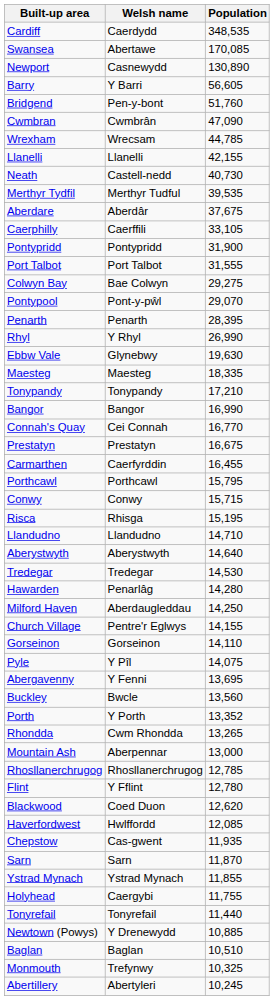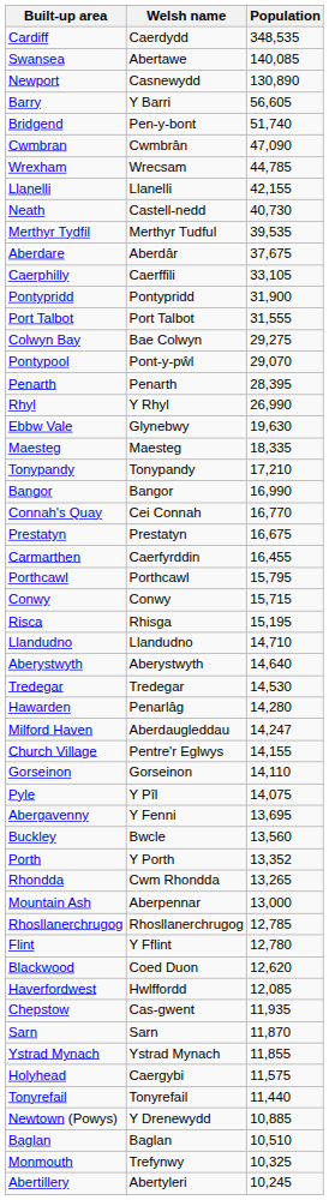 <table class="wikitable sortable">
 <tr>
 <th>Built-up area</th>
 <th>Welsh name</th>
 <th>Population</th>
 </tr>
 <tr>
 <td><a href='#'>Cardiff</a></td>
 <td>Caerdydd</td>
 <td>348,535</td>
 </tr>
 <tr>
 <td><a href='#'>Swansea</a></td>
 <td>Abertawe</td>
-<td>170,085</td>
+<td>140,085</td>
 </tr>
 <tr>
 <td><a href='#'>Newport</a></td>
 <td>Casnewydd</td>
 <td>130,890</td>
 </tr>
 <tr>
 <td><a href='#'>Barry</a></td>
 <td>Y Barri</td>
 <td>56,605</td>
 </tr>
 <tr>
 <td><a href='#'>Bridgend</a></td>
 <td>Pen-y-bont</td>
-<td>51,760</td>
+<td>51,740</td>
 </tr>
 <tr>
 <td><a href='#'>Cwmbran</a></td>
 <td>Cwmbrân</td>
 <td>47,090</td>
 </tr>
 <tr>
 <td><a href='#'>Wrexham</a></td>
 <td>Wrecsam</td>
 <td>44,785</td>
 </tr>
 <tr>
 <td><a href='#'>Llanelli</a></td>
 <td>Llanelli</td>
 <td>42,155</td>
 </tr>
 <tr>
 <td><a href='#'>Neath</a></td>
 <td>Castell-nedd</td>
 <td>40,730</td>
 </tr>
 <tr>
 <td><a href='#'>Merthyr Tydfil</a></td>
 <td>Merthyr Tudful</td>
 <td>39,535</td>
 </tr>
 <tr>
 <td><a href='#'>Aberdare</a></td>
 <td>Aberdâr</td>
 <td>37,675</td>
 </tr>
 <tr>
 <td><a href='#'>Caerphilly</a></td>
 <td>Caerffili</td>
 <td>33,105</td>
 </tr>
 <tr>
 <td><a href='#'>Pontypridd</a></td>
 <td>Pontypridd</td>
 <td>31,900</td>
 </tr>
 <tr>
 <td><a href='#'>Port Talbot</a></td>
 <td>Port Talbot</td>
 <td>31,555</td>
 </tr>
 <tr>
 <td><a href='#'>Colwyn Bay</a></td>
 <td>Bae Colwyn</td>
 <td>29,275</td>
 </tr>
 <tr>
 <td><a href='#'>Pontypool</a></td>
 <td>Pont-y-pŵl</td>
 <td>29,070</td>
 </tr>
 <tr>
 <td><a href='#'>Penarth</a></td>
 <td>Penarth</td>
 <td>28,395</td>
 </tr>
 <tr>
 <td><a href='#'>Rhyl</a></td>
 <td>Y Rhyl</td>
 <td>26,990</td>
 </tr>
 <tr>
 <td><a href='#'>Ebbw Vale</a></td>
 <td>Glynebwy</td>
 <td>19,630</td>
 </tr>
 <tr>
 <td><a href='#'>Maesteg</a></td>
 <td>Maesteg</td>
 <td>18,335</td>
 </tr>
 <tr>
 <td><a href='#'>Tonypandy</a></td>
 <td>Tonypandy</td>
 <td>17,210</td>
 </tr>
 <tr>
 <td><a href='#'>Bangor</a></td>
 <td>Bangor</td>
 <td>16,990</td>
 </tr>
 <tr>
 <td><a href='#'>Connah's Quay</a></td>
 <td>Cei Connah</td>
 <td>16,770</td>
 </tr>
 <tr>
 <td><a href='#'>Prestatyn</a></td>
 <td>Prestatyn</td>
 <td>16,675</td>
 </tr>
 <tr>
 <td><a href='#'>Carmarthen</a></td>
 <td>Caerfyrddin</td>
 <td>16,455</td>
 </tr>
 <tr>
 <td><a href='#'>Porthcawl</a></td>
 <td>Porthcawl</td>
 <td>15,795</td>
 </tr>
 <tr>
 <td><a href='#'>Conwy</a></td>
 <td>Conwy</td>
 <td>15,715</td>
 </tr>
 <tr>
 <td><a href='#'>Risca</a></td>
 <td>Rhisga</td>
 <td>15,195</td>
 </tr>
 <tr>
 <td><a href='#'>Llandudno</a></td>
 <td>Llandudno</td>
 <td>14,710</td>
 </tr>
 <tr>
 <td><a href='#'>Aberystwyth</a></td>
 <td>Aberystwyth</td>
 <td>14,640</td>
 </tr>
 <tr>
 <td><a href='#'>Tredegar</a></td>
 <td>Tredegar</td>
 <td>14,530</td>
 </tr>
 <tr>
 <td><a href='#'>Hawarden</a></td>
 <td>Penarlâg</td>
 <td>14,280</td>
 </tr>
 <tr>
 <td><a href='#'>Milford Haven</a></td>
 <td>Aberdaugleddau</td>
-<td>14,250</td>
+<td>14,247</td>
 </tr>
 <tr>
 <td><a href='#'>Church Village</a></td>
 <td>Pentre'r Eglwys</td>
 <td>14,155</td>
 </tr>
 <tr>
 <td><a href='#'>Gorseinon</a></td>
 <td>Gorseinon</td>
 <td>14,110</td>
 </tr>
 <tr>
 <td><a href='#'>Pyle</a></td>
 <td>Y Pîl</td>
 <td>14,075</td>
 </tr>
 <tr>
 <td><a href='#'>Abergavenny</a></td>
 <td>Y Fenni</td>
 <td>13,695</td>
 </tr>
 <tr>
 <td><a href='#'>Buckley</a></td>
 <td>Bwcle</td>
 <td>13,560</td>
 </tr>
 <tr>
 <td><a href='#'>Porth</a></td>
 <td>Y Porth</td>
 <td>13,352</td>
 </tr>
 <tr>
 <td><a href='#'>Rhondda</a></td>
 <td>Cwm Rhondda</td>
 <td>13,265</td>
 </tr>
 <tr>
 <td><a href='#'>Mountain Ash</a></td>
 <td>Aberpennar</td>
 <td>13,000</td>
 </tr>
 <tr>
 <td><a href='#'>Rhosllanerchrugog</a></td>
 <td>Rhosllanerchrugog</td>
 <td>12,785</td>
 </tr>
 <tr>
 <td><a href='#'>Flint</a></td>
 <td>Y Fflint</td>
 <td>12,780</td>
 </tr>
 <tr>
 <td><a href='#'>Blackwood</a></td>
 <td>Coed Duon</td>
 <td>12,620</td>
 </tr>
 <tr>
 <td><a href='#'>Haverfordwest</a></td>
 <td>Hwlffordd</td>
 <td>12,085</td>
 </tr>
 <tr>
 <td><a href='#'>Chepstow</a></td>
 <td>Cas-gwent</td>
 <td>11,935</td>
 </tr>
 <tr>
 <td><a href='#'>Sarn</a></td>
 <td>Sarn</td>
 <td>11,870</td>
 </tr>
 <tr>
 <td><a href='#'>Ystrad Mynach</a></td>
 <td>Ystrad Mynach</td>
 <td>11,855</td>
 </tr>
 <tr>
 <td><a href='#'>Holyhead</a></td>
 <td>Caergybi</td>
-<td>11,755</td>
+<td>11,575</td>
 </tr>
 <tr>
 <td><a href='#'>Tonyrefail</a></td>
 <td>Tonyrefail</td>
 <td>11,440</td>
 </tr>
 <tr>
 <td><a href='#'>Newtown</a> (Powys)</td>
 <td>Y Drenewydd</td>
 <td>10,885</td>
 </tr>
 <tr>
 <td><a href='#'>Baglan</a></td>
 <td>Baglan</td>
 <td>10,510</td>
 </tr>
 <tr>
 <td><a href='#'>Monmouth</a></td>
 <td>Trefynwy</td>
 <td>10,325</td>
 </tr>
 <tr>
 <td><a href='#'>Abertillery</a></td>
 <td>Abertyleri</td>
 <td>10,245</td>
 </tr>
 </table>
